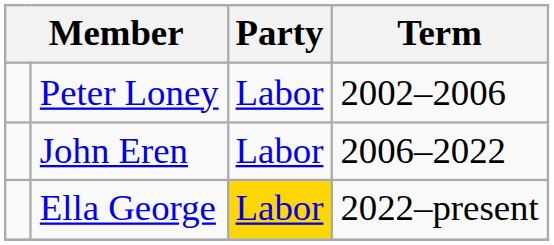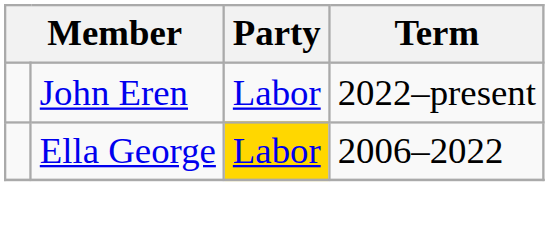 <table class="wikitable">
 <tr>
 <th colspan="2">Member</th>
 <th>Party</th>
 <th>Term</th>
 </tr>
 <tr>
 <td> </td>
-<td><a href='#'>Peter Loney</a></td>
-<td><a href='#'>Labor</a></td>
-<td>2002–2006</td>
-</tr>
-<tr>
-<td> </td>
 <td><a href='#'>John Eren</a></td>
 <td><a href='#'>Labor</a></td>
-<td>2006–2022</td>
+<td>2022–present</td>
 </tr>
 <tr>
 <td> </td>
 <td><a href='#'>Ella George</a></td>
 <td style="background: gold;"><a href='#'>Labor</a></td>
-<td>2022–present</td>
+<td>2006–2022</td>
 </tr>
 <tr>
 </tr>
 </table>
